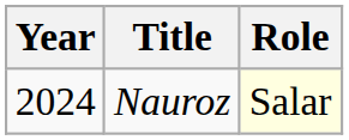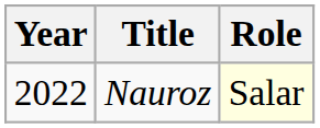 <table class="wikitable">
 <tr>
 <th>Year</th>
 <th>Title</th>
 <th>Role</th>
 </tr>
 <tr>
-<td>2024</td>
+<td>2022</td>
 <td><em>Nauroz</em></td>
 <td style="background: lightyellow;">Salar</td>
 </tr>
 </table>
